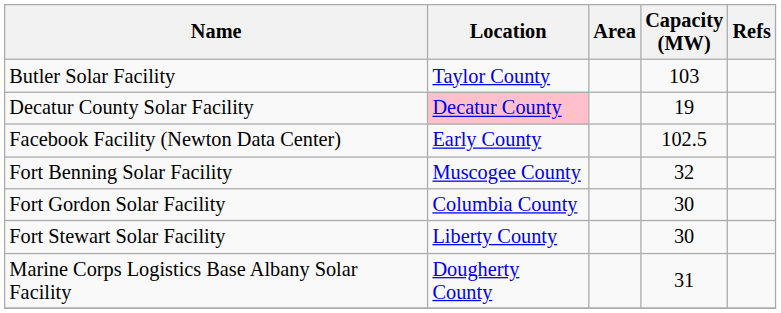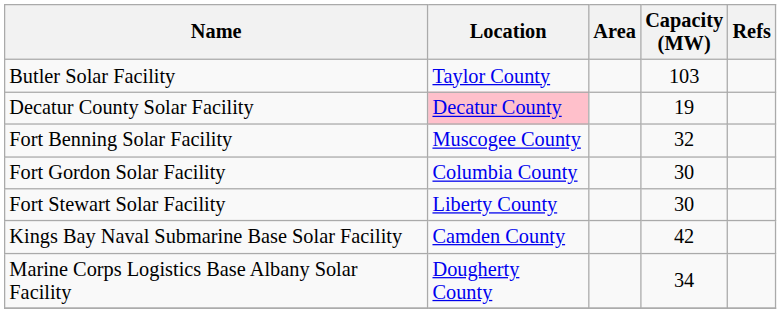 <table class="wikitable sortable">
 <tr>
 <th>Name</th>
 <th>Location</th>
 <th>Area</th>
 <th>Capacity<br>(MW)</th>
 <th>Refs</th>
 </tr>
 <tr>
 <td>Butler Solar Facility</td>
 <td><a href='#'>Taylor County</a></td>
 <td></td>
 <td align="center">103</td>
 <td></td>
 </tr>
 <tr>
 <td>Decatur County Solar Facility</td>
 <td style="background: pink;"><a href='#'>Decatur County</a></td>
 <td></td>
 <td align="center">19</td>
-<td></td>
-</tr>
-<tr>
-<td>Facebook Facility (Newton Data Center)</td>
-<td><a href='#'>Early County</a></td>
-<td></td>
-<td align="center">102.5</td>
 <td></td>
 </tr>
 <tr>
 <td>Fort Benning Solar Facility</td>
 <td><a href='#'>Muscogee County</a></td>
 <td></td>
 <td align="center">32</td>
 <td></td>
 </tr>
 <tr>
 <td>Fort Gordon Solar Facility</td>
 <td><a href='#'>Columbia County</a></td>
 <td></td>
 <td align="center">30</td>
 <td></td>
 </tr>
 <tr>
 <td>Fort Stewart Solar Facility</td>
 <td><a href='#'>Liberty County</a></td>
 <td></td>
 <td align="center">30</td>
 <td></td>
 </tr>
 <tr>
+<td>Kings Bay Naval Submarine Base Solar Facility</td>
+<td><a href='#'>Camden County</a></td>
+<td></td>
+<td align="center">42</td>
+<td></td>
+</tr>
+<tr>
 <td>Marine Corps Logistics Base Albany Solar Facility</td>
 <td><a href='#'>Dougherty County</a></td>
 <td></td>
-<td align="center">31</td>
+<td align="center">34</td>
 <td></td>
 </tr>
 <tr>
 </tr>
 </table>
